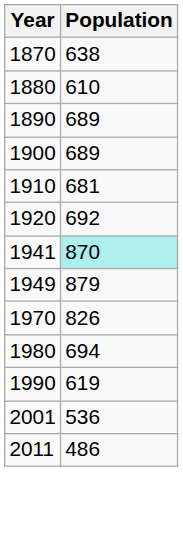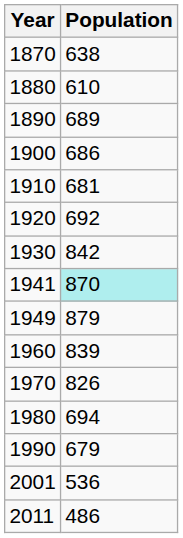 <table class="wikitable">
 <tr>
 <th>Year</th>
 <th>Population</th>
 </tr>
 <tr>
 <td>1870</td>
 <td>638</td>
 </tr>
 <tr>
 <td>1880</td>
 <td>610</td>
 </tr>
 <tr>
 <td>1890</td>
 <td>689</td>
 </tr>
 <tr>
 <td>1900</td>
-<td>689</td>
+<td>686</td>
 </tr>
 <tr>
 <td>1910</td>
 <td>681</td>
 </tr>
 <tr>
 <td>1920</td>
 <td>692</td>
 </tr>
 <tr>
+<td>1930</td>
+<td>842</td>
+</tr>
+<tr>
 <td>1941</td>
 <td style="background: paleturquoise;">870</td>
 </tr>
 <tr>
 <td>1949</td>
 <td>879</td>
+</tr>
+<tr>
+<td>1960</td>
+<td>839</td>
 </tr>
 <tr>
 <td>1970</td>
 <td>826</td>
 </tr>
 <tr>
 <td>1980</td>
 <td>694</td>
 </tr>
 <tr>
 <td>1990</td>
-<td>619</td>
+<td>679</td>
 </tr>
 <tr>
 <td>2001</td>
 <td>536</td>
 </tr>
 <tr>
 <td>2011</td>
 <td>486</td>
 </tr>
 </table>
